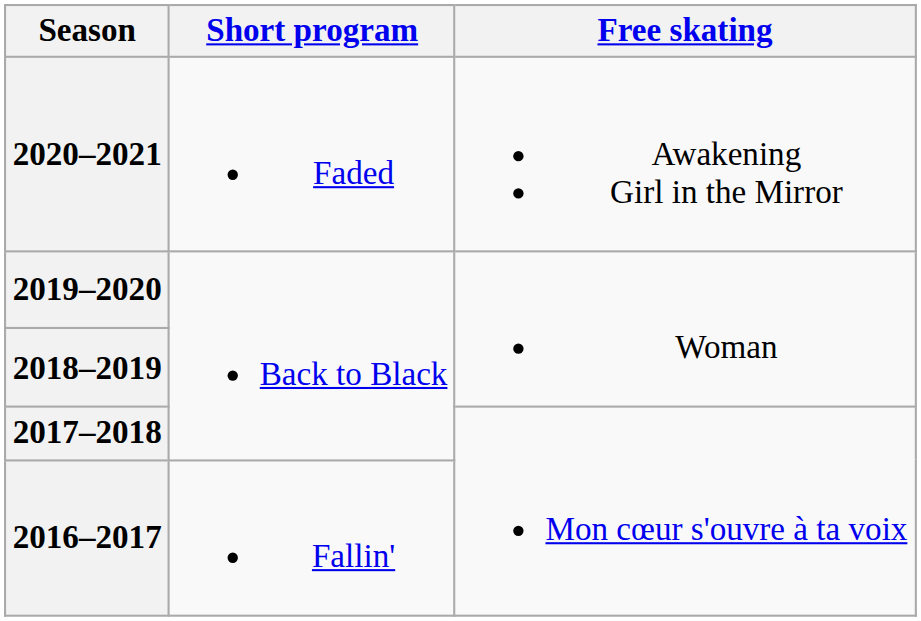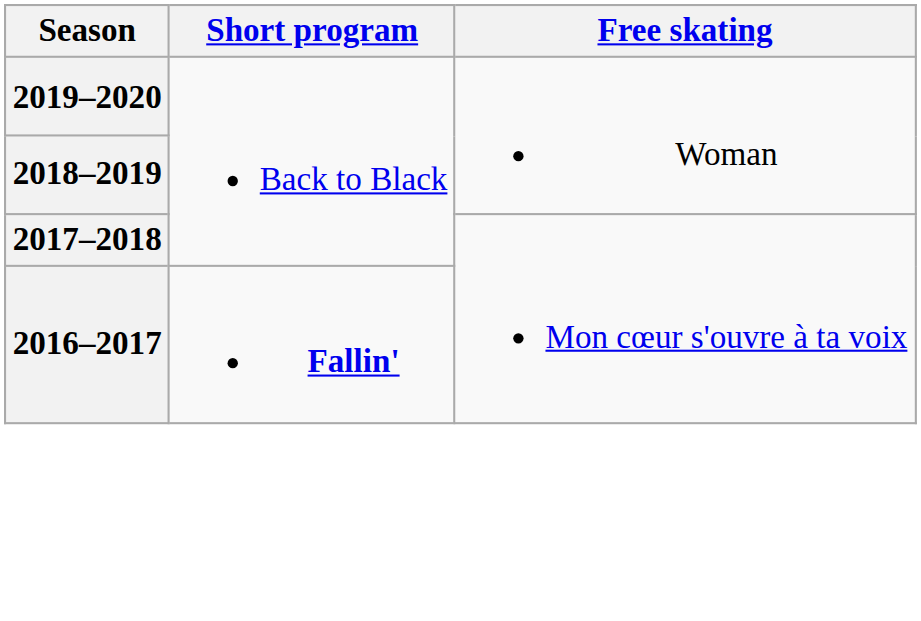 <table class=wikitable style=text-align:center>
 <tr>
 <th>Season</th>
 <th><a href='#'>Short program</a></th>
 <th><a href='#'>Free skating</a></th>
-</tr>
-<tr>
-<th>2020–2021 <br> </th>
-<td><br><ul><li><a href='#'>Faded</a> <br></li></ul></td>
-<td><br><ul><li>Awakening</li><li>Girl in the Mirror <br></li></ul></td>
 </tr>
 <tr>
 <th>2019–2020 <br> </th>
 <td rowspan=3><br><ul><li><a href='#'>Back to Black</a> <br></li></ul></td>
 <td rowspan=2><br><ul><li>Woman <br></li></ul></td>
 </tr>
 <tr>
 <th>2018–2019 <br> </th>
 </tr>
 <tr>
 <th>2017–2018 <br> </th>
 <td rowspan=2><br><ul><li><a href='#'>Mon cœur s'ouvre à ta voix</a> <br></li></ul></td>
 </tr>
 <tr>
 <th>2016–2017 <br> </th>
-<td><br><ul><li><a href='#'>Fallin'</a> <br></li></ul></td>
+<td><strong><br><ul><li><a href='#'>Fallin'</a> <br></li></ul></strong></td>
 </tr>
 </table>
